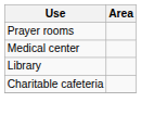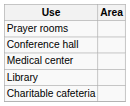 <table class="wikitable">
 <tr>
 <th>Use</th>
 <th>Area</th>
 </tr>
 <tr>
 <td>Prayer rooms</td>
+<td></td>
+</tr>
+<tr>
+<td>Conference hall</td>
 <td></td>
 </tr>
 <tr>
 <td>Medical center</td>
 <td></td>
 </tr>
 <tr>
 <td>Library</td>
 <td></td>
 </tr>
 <tr>
 <td>Charitable cafeteria</td>
 <td></td>
 </tr>
 <tr>
 </tr>
 </table>
